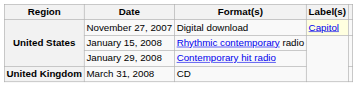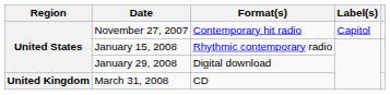 <table class="wikitable plainrowheaders">
 <tr>
 <th scope="col">Region</th>
 <th scope="col">Date</th>
 <th scope="col">Format(s)</th>
 <th scope="col">Label(s)</th>
 <th scope="col"></th>
 </tr>
 <tr>
 <th scope="row" rowspan="3">United States</th>
 <td>November 27, 2007</td>
-<td>Digital download</td>
-<td style="background: lightyellow;"><a href='#'>Capitol</a></td>
+<td><a href='#'>Contemporary hit radio</a></td>
+<td><a href='#'>Capitol</a></td>
 <td></td>
 </tr>
 <tr>
 <td>January 15, 2008</td>
 <td><a href='#'>Rhythmic contemporary</a> radio</td>
 <td rowspan="3"></td>
 <td rowspan="2"></td>
 </tr>
 <tr>
 <td>January 29, 2008</td>
-<td><a href='#'>Contemporary hit radio</a></td>
+<td>Digital download</td>
 </tr>
 <tr>
 <th scope="row">United Kingdom</th>
 <td>March 31, 2008</td>
 <td>CD</td>
 <td></td>
 </tr>
 </table>
